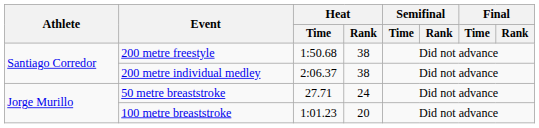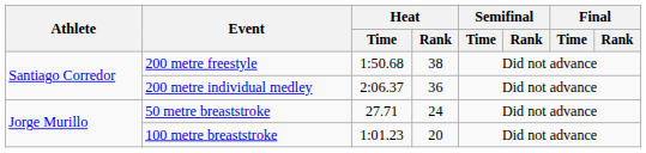 <table class="wikitable" style="text-align:center; font-size:90%; width:50%;">
 <tr>
 <th rowspan="2">Athlete</th>
 <th rowspan="2">Event</th>
 <th colspan="2">Heat</th>
 <th colspan="2">Semifinal</th>
 <th colspan="2">Final</th>
 </tr>
 <tr style="font-size:95%">
 <th>Time</th>
 <th>Rank</th>
 <th>Time</th>
 <th>Rank</th>
 <th>Time</th>
 <th>Rank</th>
 </tr>
 <tr>
 <td align=left rowspan=2><a href='#'>Santiago Corredor</a></td>
 <td align=left><a href='#'>200 metre freestyle</a></td>
 <td>1:50.68</td>
 <td>38</td>
 <td colspan=4>Did not advance</td>
 </tr>
 <tr>
 <td align=left><a href='#'>200 metre individual medley</a></td>
 <td>2:06.37</td>
-<td>38</td>
+<td>36</td>
 <td colspan=4>Did not advance</td>
 </tr>
 <tr>
 <td align=left rowspan=2><a href='#'>Jorge Murillo</a></td>
 <td align=left><a href='#'>50 metre breaststroke</a></td>
 <td>27.71</td>
 <td>24</td>
 <td colspan=4>Did not advance</td>
 </tr>
 <tr>
 <td align=left><a href='#'>100 metre breaststroke</a></td>
 <td>1:01.23</td>
 <td>20</td>
 <td colspan=4>Did not advance</td>
 </tr>
 </table>
